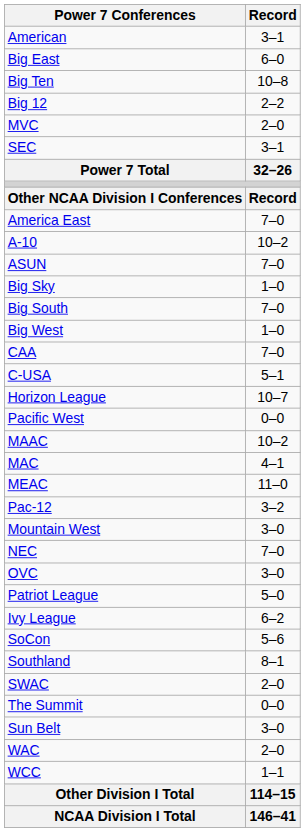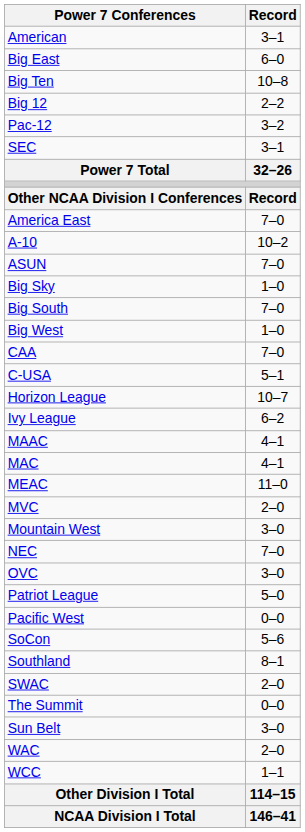 <table class="wikitable">
 <tr>
 <th>Power 7 Conferences</th>
 <th>Record</th>
 </tr>
 <tr>
 <td><a href='#'>American</a></td>
 <td align=center>3–1</td>
 </tr>
 <tr>
 <td><a href='#'>Big East</a></td>
 <td align=center>6–0</td>
 </tr>
 <tr>
 <td><a href='#'>Big Ten</a></td>
 <td align=center>10–8</td>
 </tr>
 <tr>
 <td><a href='#'>Big 12</a></td>
 <td align=center>2–2</td>
 </tr>
 <tr>
-<td><a href='#'>MVC</a></td>
-<td align=center>2–0</td>
+<td><a href='#'>Pac-12</a></td>
+<td align=center>3–2</td>
 </tr>
 <tr>
 <td><a href='#'>SEC</a></td>
 <td align=center>3–1</td>
 </tr>
 <tr>
 <th>Power 7 Total</th>
 <th>32–26</th>
 </tr>
 <tr>
 <th colspan="2" style="background:lightgrey;"></th>
 </tr>
 <tr>
 <th>Other NCAA Division I Conferences</th>
 <th>Record</th>
 </tr>
 <tr>
 <td><a href='#'>America East</a></td>
 <td align=center>7–0</td>
 </tr>
 <tr>
 <td><a href='#'>A-10</a></td>
 <td align=center>10–2</td>
 </tr>
 <tr>
 <td><a href='#'>ASUN</a></td>
 <td align=center>7–0</td>
 </tr>
 <tr>
 <td><a href='#'>Big Sky</a></td>
 <td align=center>1–0</td>
 </tr>
 <tr>
 <td><a href='#'>Big South</a></td>
 <td align=center>7–0</td>
 </tr>
 <tr>
 <td><a href='#'>Big West</a></td>
 <td align=center>1–0</td>
 </tr>
 <tr>
 <td><a href='#'>CAA</a></td>
 <td align=center>7–0</td>
 </tr>
 <tr>
 <td><a href='#'>C-USA</a></td>
 <td align=center>5–1</td>
 </tr>
 <tr>
 <td><a href='#'>Horizon League</a></td>
 <td align=center>10–7</td>
 </tr>
 <tr>
-<td><a href='#'>Pacific West</a></td>
-<td align=center>0–0</td>
+<td><a href='#'>Ivy League</a></td>
+<td align=center>6–2</td>
 </tr>
 <tr>
 <td><a href='#'>MAAC</a></td>
-<td align=center>10–2</td>
+<td align=center>4–1</td>
 </tr>
 <tr>
 <td><a href='#'>MAC</a></td>
 <td align=center>4–1</td>
 </tr>
 <tr>
 <td><a href='#'>MEAC</a></td>
 <td align=center>11–0</td>
 </tr>
 <tr>
-<td><a href='#'>Pac-12</a></td>
-<td align=center>3–2</td>
+<td><a href='#'>MVC</a></td>
+<td align=center>2–0</td>
 </tr>
 <tr>
 <td><a href='#'>Mountain West</a></td>
 <td align=center>3–0</td>
 </tr>
 <tr>
 <td><a href='#'>NEC</a></td>
 <td align=center>7–0</td>
 </tr>
 <tr>
 <td><a href='#'>OVC</a></td>
 <td align=center>3–0</td>
 </tr>
 <tr>
 <td><a href='#'>Patriot League</a></td>
 <td align=center>5–0</td>
 </tr>
 <tr>
-<td><a href='#'>Ivy League</a></td>
-<td align=center>6–2</td>
+<td><a href='#'>Pacific West</a></td>
+<td align=center>0–0</td>
 </tr>
 <tr>
 <td><a href='#'>SoCon</a></td>
 <td align=center>5–6</td>
 </tr>
 <tr>
 <td><a href='#'>Southland</a></td>
 <td align=center>8–1</td>
 </tr>
 <tr>
 <td><a href='#'>SWAC</a></td>
 <td align=center>2–0</td>
 </tr>
 <tr>
 <td><a href='#'>The Summit</a></td>
 <td align=center>0–0</td>
 </tr>
 <tr>
 <td><a href='#'>Sun Belt</a></td>
 <td align=center>3–0</td>
 </tr>
 <tr>
 <td><a href='#'>WAC</a></td>
 <td align=center>2–0</td>
 </tr>
 <tr>
 <td><a href='#'>WCC</a></td>
 <td align=center>1–1</td>
 </tr>
 <tr>
 <th>Other Division I Total</th>
 <th>114–15</th>
 </tr>
 <tr>
 <th>NCAA Division I Total</th>
 <th>146–41</th>
 </tr>
 </table>
